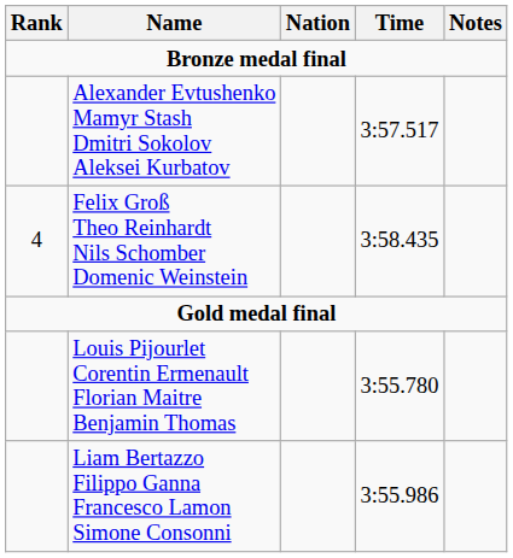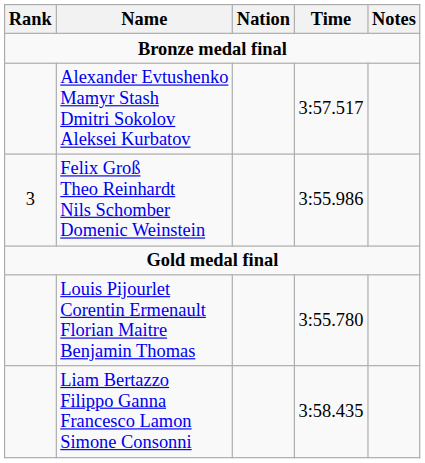 <table class="wikitable" style="text-align:center">
 <tr>
 <th>Rank</th>
 <th>Name</th>
 <th>Nation</th>
 <th>Time</th>
 <th>Notes</th>
 </tr>
 <tr>
 <td colspan=5><strong>Bronze medal final</strong></td>
 </tr>
 <tr>
 <td></td>
 <td align=left><a href='#'>Alexander Evtushenko</a><br><a href='#'>Mamyr Stash</a><br><a href='#'>Dmitri Sokolov</a><br><a href='#'>Aleksei Kurbatov</a></td>
 <td align=left></td>
 <td>3:57.517</td>
 <td></td>
 </tr>
 <tr>
-<td>4</td>
+<td>3</td>
 <td align=left><a href='#'>Felix Groß</a><br><a href='#'>Theo Reinhardt</a><br><a href='#'>Nils Schomber</a><br><a href='#'>Domenic Weinstein</a></td>
 <td align=left></td>
-<td>3:58.435</td>
+<td>3:55.986</td>
 <td></td>
 </tr>
 <tr>
 <td colspan=5><strong>Gold medal final</strong></td>
 </tr>
 <tr>
 <td></td>
 <td align=left><a href='#'>Louis Pijourlet</a><br><a href='#'>Corentin Ermenault</a><br><a href='#'>Florian Maitre</a><br><a href='#'>Benjamin Thomas</a></td>
 <td align=left></td>
 <td>3:55.780</td>
 <td></td>
 </tr>
 <tr>
 <td></td>
 <td align=left><a href='#'>Liam Bertazzo</a><br><a href='#'>Filippo Ganna</a><br><a href='#'>Francesco Lamon</a><br><a href='#'>Simone Consonni</a></td>
 <td align=left></td>
-<td>3:55.986</td>
+<td>3:58.435</td>
 <td></td>
 </tr>
 </table>
